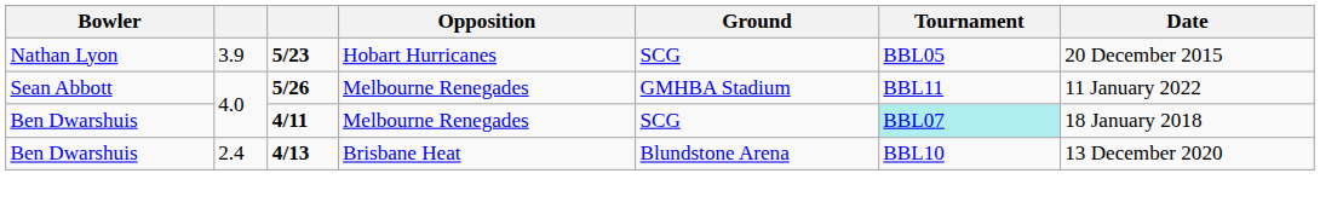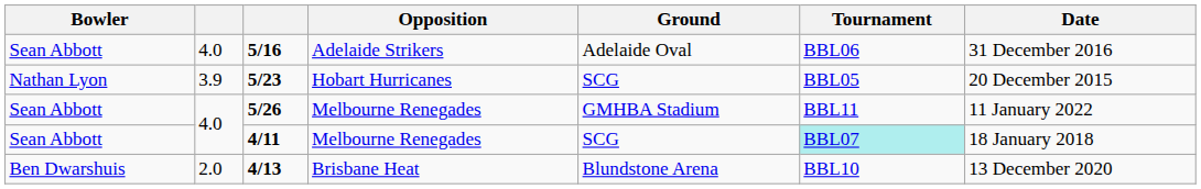 <table class="wikitable" style="width:80%;">
 <tr>
 <th>Bowler</th>
 <th></th>
 <th></th>
 <th>Opposition</th>
 <th>Ground</th>
 <th>Tournament</th>
 <th>Date</th>
+</tr>
+<tr>
+<td><a href='#'>Sean Abbott</a></td>
+<td>4.0</td>
+<td><strong>5/16</strong></td>
+<td><a href='#'>Adelaide Strikers</a></td>
+<td>Adelaide Oval</td>
+<td><a href='#'>BBL06</a></td>
+<td>31 December 2016</td>
 </tr>
 <tr>
 <td><a href='#'>Nathan Lyon</a></td>
 <td>3.9</td>
 <td><strong>5/23</strong></td>
 <td><a href='#'>Hobart Hurricanes</a></td>
 <td><a href='#'>SCG</a></td>
 <td><a href='#'>BBL05</a></td>
 <td>20 December 2015</td>
 </tr>
 <tr>
 <td><a href='#'>Sean Abbott</a></td>
 <td rowspan="2">4.0</td>
 <td><strong>5/26</strong></td>
 <td><a href='#'>Melbourne Renegades</a></td>
 <td><a href='#'>GMHBA Stadium</a></td>
 <td><a href='#'>BBL11</a></td>
 <td>11 January 2022</td>
 </tr>
 <tr>
-<td><a href='#'>Ben Dwarshuis</a></td>
+<td><a href='#'>Sean Abbott</a></td>
 <td><strong>4/11</strong></td>
 <td><a href='#'>Melbourne Renegades</a></td>
 <td><a href='#'>SCG</a></td>
 <td style="background: paleturquoise;"><a href='#'>BBL07</a></td>
 <td>18 January 2018</td>
 </tr>
 <tr>
 <td><a href='#'>Ben Dwarshuis</a></td>
-<td>2.4</td>
+<td>2.0</td>
 <td><strong>4/13</strong></td>
 <td><a href='#'>Brisbane Heat</a></td>
 <td><a href='#'>Blundstone Arena</a></td>
 <td><a href='#'>BBL10</a></td>
 <td>13 December 2020</td>
 </tr>
 </table>
